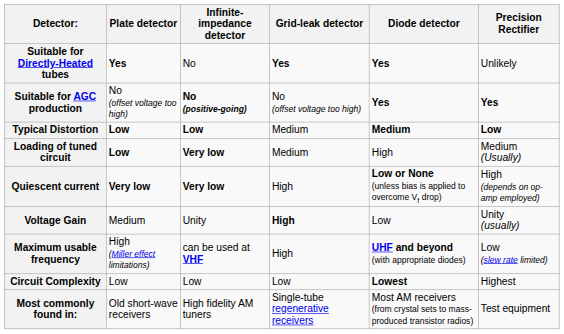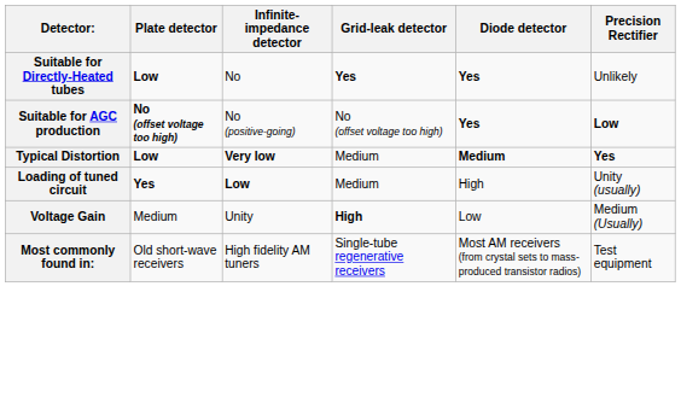 <table class="wikitable">
 <tr>
 <th scope="col">Detector:</th>
 <th>Plate detector</th>
 <th>Infinite-impedance detector</th>
 <th>Grid-leak detector</th>
 <th>Diode detector</th>
 <th>Precision Rectifier</th>
 </tr>
 <tr>
 <th scope="row">Suitable for <a href='#'>Directly-Heated</a> tubes</th>
-<td><strong>Yes</strong></td>
+<td><strong>Low</strong></td>
 <td>No</td>
 <td><strong>Yes</strong></td>
 <td><strong>Yes</strong></td>
 <td>Unlikely</td>
 </tr>
 <tr>
 <th scope="row">Suitable for <a href='#'>AGC</a> production</th>
-<td>No <br> <small><em>(offset voltage too high)</em></small></td>
-<td><strong>No <br> <small><em>(positive-going)</em></small></strong></td>
+<td><strong>No <br> <small><em>(offset voltage too high)</em></small></strong></td>
+<td>No <br> <small><em>(positive-going)</em></small></td>
 <td>No <br> <small><em>(offset voltage too high)</em></small></td>
 <td><strong>Yes</strong></td>
-<td><strong>Yes</strong></td>
+<td><strong>Low</strong></td>
 </tr>
 <tr>
 <th scope="row">Typical Distortion</th>
 <td><strong>Low</strong></td>
-<td><strong>Low</strong></td>
+<td><strong>Very low</strong></td>
 <td>Medium</td>
 <td><strong>Medium</strong></td>
-<td><strong>Low</strong></td>
+<td><strong>Yes</strong></td>
 </tr>
 <tr>
 <th>Loading of tuned circuit</th>
+<td><strong>Yes</strong></td>
 <td><strong>Low</strong></td>
-<td><strong>Very low</strong></td>
 <td>Medium</td>
 <td>High</td>
-<td>Medium <em>(Usually)</em></td>
-</tr>
-<tr>
-<th>Quiescent current</th>
-<td><strong>Very low</strong></td>
-<td><strong>Very low</strong></td>
-<td>High</td>
-<td><strong>Low or None</strong> <br><small>(unless bias is applied to overcome V<sub>f</sub> drop)</small></td>
-<td>High <br><small><em>(depends on op-amp employed)</em></small></td>
+<td>Unity <br><em>(usually)</em></td>
 </tr>
 <tr>
 <th scope="row">Voltage Gain</th>
 <td>Medium</td>
 <td>Unity</td>
 <td><strong>High</strong></td>
 <td>Low</td>
-<td>Unity <br><em>(usually)</em></td>
-</tr>
-<tr>
-<th scope="row">Maximum usable frequency</th>
-<td>High <small><br> <em>(<a href='#'>Miller effect</a> limitations)</em></small></td>
-<td>can be used at <strong><a href='#'>VHF</a></strong></td>
-<td>High</td>
-<td><strong><a href='#'>UHF</a> and beyond</strong> <small> <br> (with appropriate diodes)</small></td>
-<td>Low <br><small><em>(<a href='#'>slew rate</a> limited)</em></small></td>
-</tr>
-<tr>
-<th scope="row">Circuit Complexity</th>
-<td>Low</td>
-<td>Low</td>
-<td>Low</td>
-<td><strong>Lowest</strong></td>
-<td>Highest</td>
+<td>Medium <em>(Usually)</em></td>
 </tr>
 <tr>
 <th scope="row">Most commonly found in:</th>
 <td>Old short-wave receivers</td>
 <td>High fidelity AM tuners</td>
 <td>Single-tube <a href='#'>regenerative receivers</a></td>
 <td>Most AM receivers <br><small>(from crystal sets to mass-produced transistor radios)</small></td>
 <td>Test equipment</td>
 </tr>
 </table>
